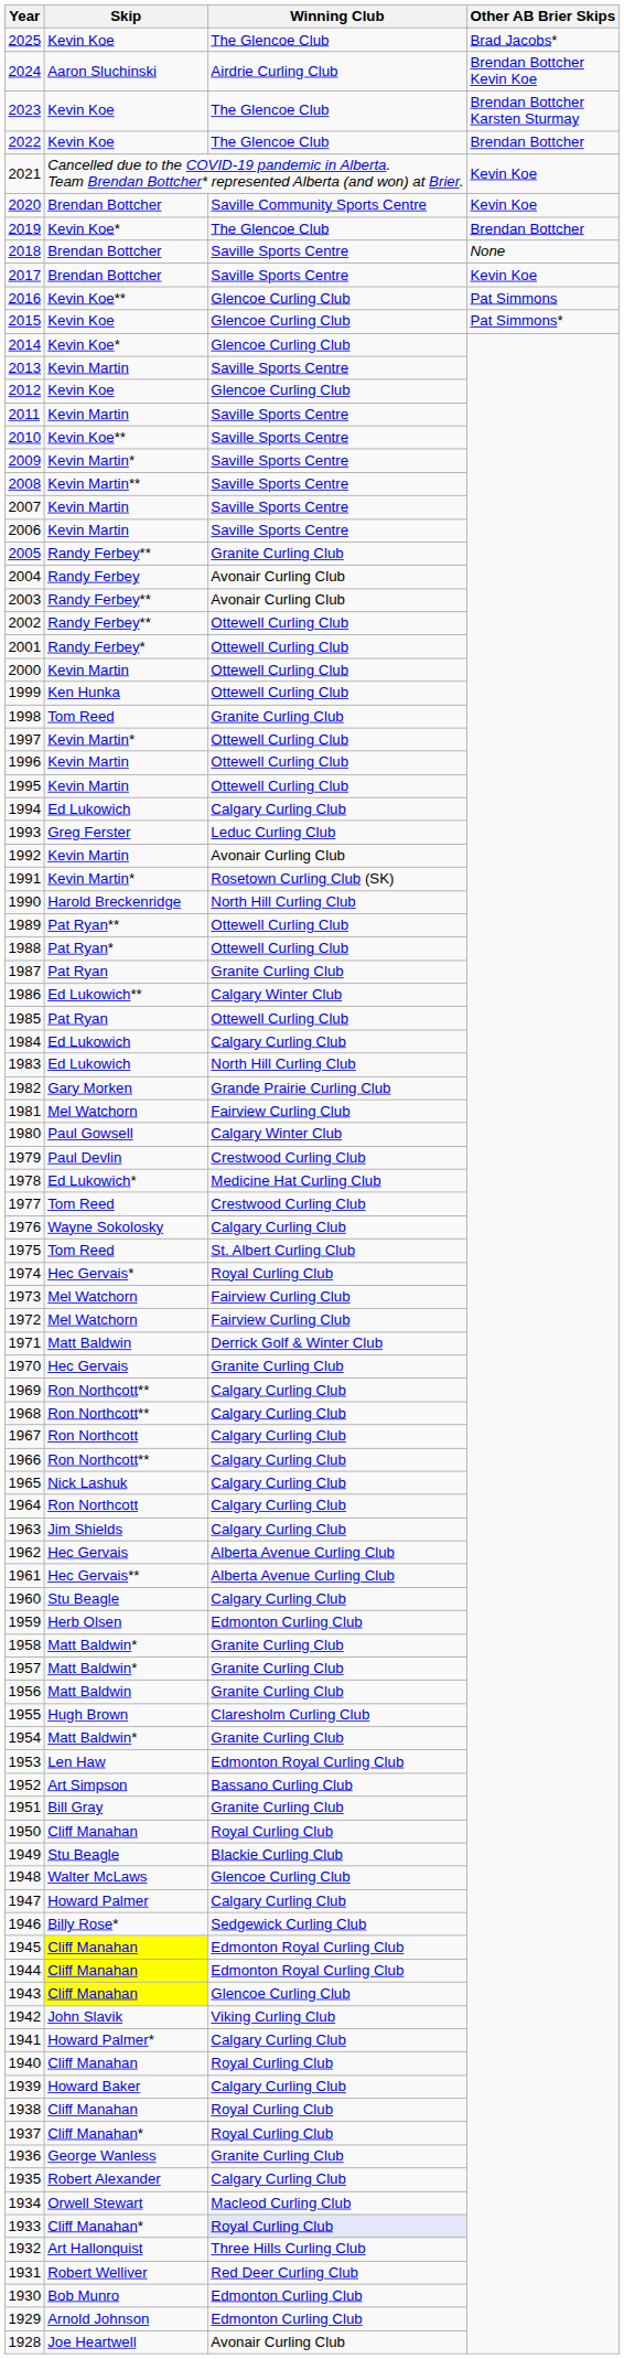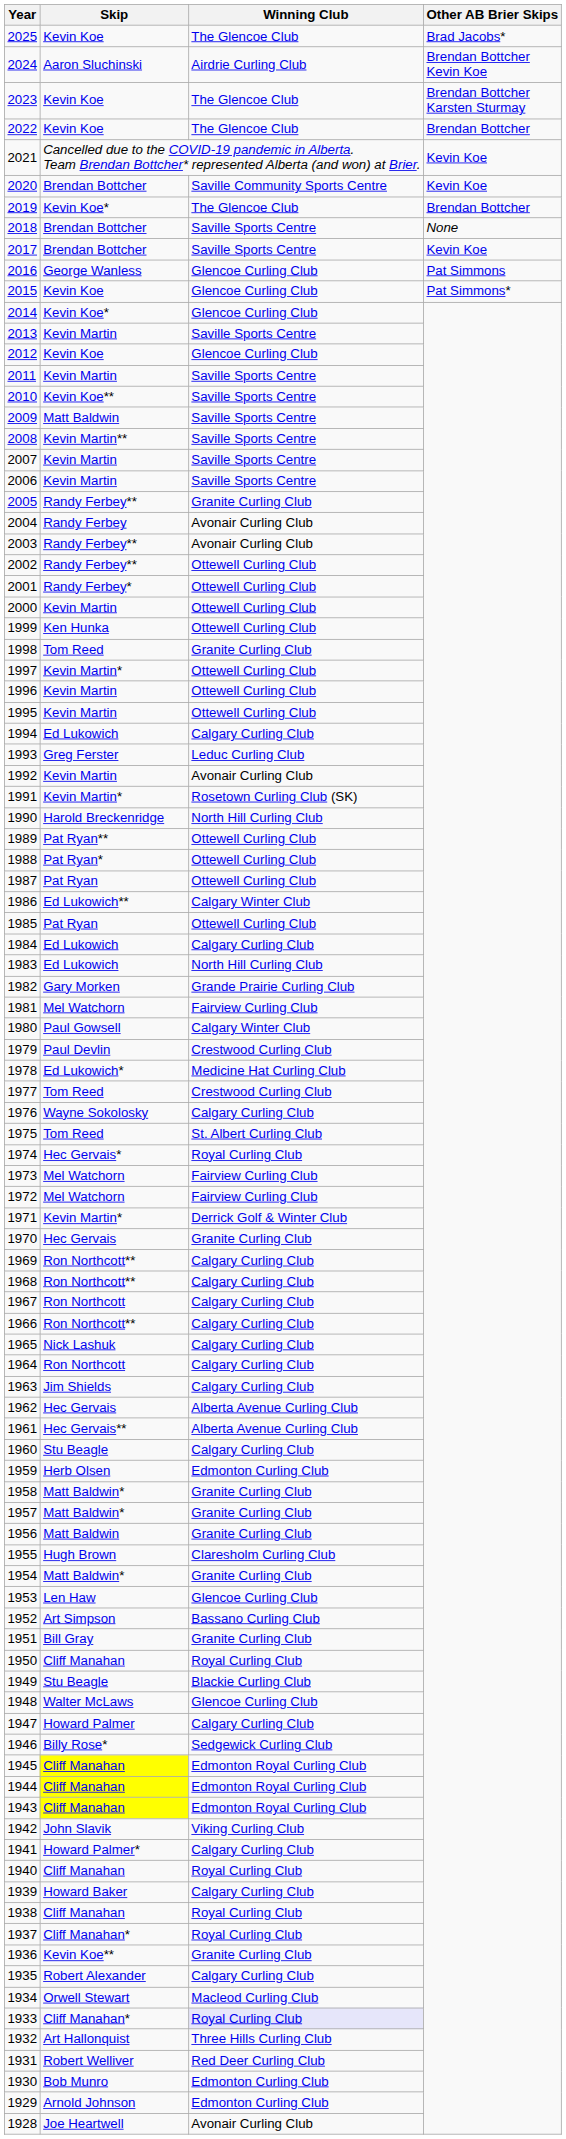 <table class="wikitable">
 <tr>
 <th scope="col">Year</th>
 <th scope="col">Skip</th>
 <th scope="col">Winning Club</th>
 <th scope="col">Other AB Brier Skips</th>
 </tr>
 <tr>
 <td><a href='#'>2025</a></td>
 <td><a href='#'>Kevin Koe</a></td>
 <td><a href='#'>The Glencoe Club</a></td>
 <td><a href='#'>Brad Jacobs</a>*</td>
 </tr>
 <tr>
 <td><a href='#'>2024</a></td>
 <td><a href='#'>Aaron Sluchinski</a></td>
 <td><a href='#'>Airdrie Curling Club</a></td>
 <td><a href='#'>Brendan Bottcher</a> <br> <a href='#'>Kevin Koe</a></td>
 </tr>
 <tr>
 <td><a href='#'>2023</a></td>
 <td><a href='#'>Kevin Koe</a></td>
 <td><a href='#'>The Glencoe Club</a></td>
 <td><a href='#'>Brendan Bottcher</a> <br> <a href='#'>Karsten Sturmay</a></td>
 </tr>
 <tr>
 <td><a href='#'>2022</a></td>
 <td><a href='#'>Kevin Koe</a></td>
 <td><a href='#'>The Glencoe Club</a></td>
 <td><a href='#'>Brendan Bottcher</a></td>
 </tr>
 <tr>
 <td>2021</td>
 <td colspan="2"><em>Cancelled due to the <a href='#'>COVID-19 pandemic in Alberta</a>.<br> Team <a href='#'>Brendan Bottcher</a>* represented Alberta (and won) at <a href='#'>Brier</a>.</em></td>
 <td><a href='#'>Kevin Koe</a></td>
 </tr>
 <tr>
 <td><a href='#'>2020</a></td>
 <td><a href='#'>Brendan Bottcher</a></td>
 <td><a href='#'>Saville Community Sports Centre</a></td>
 <td><a href='#'>Kevin Koe</a></td>
 </tr>
 <tr>
 <td><a href='#'>2019</a></td>
 <td><a href='#'>Kevin Koe</a>*</td>
 <td><a href='#'>The Glencoe Club</a></td>
 <td><a href='#'>Brendan Bottcher</a></td>
 </tr>
 <tr>
 <td><a href='#'>2018</a></td>
 <td><a href='#'>Brendan Bottcher</a></td>
 <td><a href='#'>Saville Sports Centre</a></td>
 <td><em>None</em></td>
 </tr>
 <tr>
 <td><a href='#'>2017</a></td>
 <td><a href='#'>Brendan Bottcher</a></td>
 <td><a href='#'>Saville Sports Centre</a></td>
 <td><a href='#'>Kevin Koe</a></td>
 </tr>
 <tr>
 <td><a href='#'>2016</a></td>
-<td><a href='#'>Kevin Koe</a>**</td>
+<td><a href='#'>George Wanless</a></td>
 <td><a href='#'>Glencoe Curling Club</a></td>
 <td><a href='#'>Pat Simmons</a></td>
 </tr>
 <tr>
 <td><a href='#'>2015</a></td>
 <td><a href='#'>Kevin Koe</a></td>
 <td><a href='#'>Glencoe Curling Club</a></td>
 <td><a href='#'>Pat Simmons</a>*</td>
 </tr>
 <tr>
 <td><a href='#'>2014</a></td>
 <td><a href='#'>Kevin Koe</a>*</td>
 <td><a href='#'>Glencoe Curling Club</a></td>
 </tr>
 <tr>
 <td><a href='#'>2013</a></td>
 <td><a href='#'>Kevin Martin</a></td>
 <td><a href='#'>Saville Sports Centre</a></td>
 </tr>
 <tr>
 <td><a href='#'>2012</a></td>
 <td><a href='#'>Kevin Koe</a></td>
 <td><a href='#'>Glencoe Curling Club</a></td>
 </tr>
 <tr>
 <td><a href='#'>2011</a></td>
 <td><a href='#'>Kevin Martin</a></td>
 <td><a href='#'>Saville Sports Centre</a></td>
 </tr>
 <tr>
 <td><a href='#'>2010</a></td>
 <td><a href='#'>Kevin Koe</a>**</td>
 <td><a href='#'>Saville Sports Centre</a></td>
 </tr>
 <tr>
 <td><a href='#'>2009</a></td>
-<td><a href='#'>Kevin Martin</a>*</td>
+<td><a href='#'>Matt Baldwin</a></td>
 <td><a href='#'>Saville Sports Centre</a></td>
 </tr>
 <tr>
 <td><a href='#'>2008</a></td>
 <td><a href='#'>Kevin Martin</a>**</td>
 <td><a href='#'>Saville Sports Centre</a></td>
 </tr>
 <tr>
 <td>2007</td>
 <td><a href='#'>Kevin Martin</a></td>
 <td><a href='#'>Saville Sports Centre</a></td>
 </tr>
 <tr>
 <td>2006</td>
 <td><a href='#'>Kevin Martin</a></td>
 <td><a href='#'>Saville Sports Centre</a></td>
 </tr>
 <tr>
 <td><a href='#'>2005</a></td>
 <td><a href='#'>Randy Ferbey</a>**</td>
 <td><a href='#'>Granite Curling Club</a></td>
 </tr>
 <tr>
 <td>2004</td>
 <td><a href='#'>Randy Ferbey</a></td>
 <td>Avonair Curling Club</td>
 </tr>
 <tr>
 <td>2003</td>
 <td><a href='#'>Randy Ferbey</a>**</td>
 <td>Avonair Curling Club</td>
 </tr>
 <tr>
 <td>2002</td>
 <td><a href='#'>Randy Ferbey</a>**</td>
 <td><a href='#'>Ottewell Curling Club</a></td>
 </tr>
 <tr>
 <td>2001</td>
 <td><a href='#'>Randy Ferbey</a>*</td>
 <td><a href='#'>Ottewell Curling Club</a></td>
 </tr>
 <tr>
 <td>2000</td>
 <td><a href='#'>Kevin Martin</a></td>
 <td><a href='#'>Ottewell Curling Club</a></td>
 </tr>
 <tr>
 <td>1999</td>
 <td><a href='#'>Ken Hunka</a></td>
 <td><a href='#'>Ottewell Curling Club</a></td>
 </tr>
 <tr>
 <td>1998</td>
 <td><a href='#'>Tom Reed</a></td>
 <td><a href='#'>Granite Curling Club</a></td>
 </tr>
 <tr>
 <td>1997</td>
 <td><a href='#'>Kevin Martin</a>*</td>
 <td><a href='#'>Ottewell Curling Club</a></td>
 </tr>
 <tr>
 <td>1996</td>
 <td><a href='#'>Kevin Martin</a></td>
 <td><a href='#'>Ottewell Curling Club</a></td>
 </tr>
 <tr>
 <td>1995</td>
 <td><a href='#'>Kevin Martin</a></td>
 <td><a href='#'>Ottewell Curling Club</a></td>
 </tr>
 <tr>
 <td>1994</td>
 <td><a href='#'>Ed Lukowich</a></td>
 <td><a href='#'>Calgary Curling Club</a></td>
 </tr>
 <tr>
 <td>1993</td>
 <td><a href='#'>Greg Ferster</a></td>
 <td><a href='#'>Leduc Curling Club</a></td>
 </tr>
 <tr>
 <td>1992</td>
 <td><a href='#'>Kevin Martin</a></td>
 <td>Avonair Curling Club</td>
 </tr>
 <tr>
 <td>1991</td>
 <td><a href='#'>Kevin Martin</a>*</td>
 <td><a href='#'>Rosetown Curling Club</a> (SK)</td>
 </tr>
 <tr>
 <td>1990</td>
 <td><a href='#'>Harold Breckenridge</a></td>
 <td><a href='#'>North Hill Curling Club</a></td>
 </tr>
 <tr>
 <td>1989</td>
 <td><a href='#'>Pat Ryan</a>**</td>
 <td><a href='#'>Ottewell Curling Club</a></td>
 </tr>
 <tr>
 <td>1988</td>
 <td><a href='#'>Pat Ryan</a>*</td>
 <td><a href='#'>Ottewell Curling Club</a></td>
 </tr>
 <tr>
 <td>1987</td>
 <td><a href='#'>Pat Ryan</a></td>
-<td><a href='#'>Granite Curling Club</a></td>
+<td><a href='#'>Ottewell Curling Club</a></td>
 </tr>
 <tr>
 <td>1986</td>
 <td><a href='#'>Ed Lukowich</a>**</td>
 <td><a href='#'>Calgary Winter Club</a></td>
 </tr>
 <tr>
 <td>1985</td>
 <td><a href='#'>Pat Ryan</a></td>
 <td><a href='#'>Ottewell Curling Club</a></td>
 </tr>
 <tr>
 <td>1984</td>
 <td><a href='#'>Ed Lukowich</a></td>
 <td><a href='#'>Calgary Curling Club</a></td>
 </tr>
 <tr>
 <td>1983</td>
 <td><a href='#'>Ed Lukowich</a></td>
 <td><a href='#'>North Hill Curling Club</a></td>
 </tr>
 <tr>
 <td>1982</td>
 <td><a href='#'>Gary Morken</a></td>
 <td><a href='#'>Grande Prairie Curling Club</a></td>
 </tr>
 <tr>
 <td>1981</td>
 <td><a href='#'>Mel Watchorn</a></td>
 <td><a href='#'>Fairview Curling Club</a></td>
 </tr>
 <tr>
 <td>1980</td>
 <td><a href='#'>Paul Gowsell</a></td>
 <td><a href='#'>Calgary Winter Club</a></td>
 </tr>
 <tr>
 <td>1979</td>
 <td><a href='#'>Paul Devlin</a></td>
 <td><a href='#'>Crestwood Curling Club</a></td>
 </tr>
 <tr>
 <td>1978</td>
 <td><a href='#'>Ed Lukowich</a>*</td>
 <td><a href='#'>Medicine Hat Curling Club</a></td>
 </tr>
 <tr>
 <td>1977</td>
 <td><a href='#'>Tom Reed</a></td>
 <td><a href='#'>Crestwood Curling Club</a></td>
 </tr>
 <tr>
 <td>1976</td>
 <td><a href='#'>Wayne Sokolosky</a></td>
 <td><a href='#'>Calgary Curling Club</a></td>
 </tr>
 <tr>
 <td>1975</td>
 <td><a href='#'>Tom Reed</a></td>
 <td><a href='#'>St. Albert Curling Club</a></td>
 </tr>
 <tr>
 <td>1974</td>
 <td><a href='#'>Hec Gervais</a>*</td>
 <td><a href='#'>Royal Curling Club</a></td>
 </tr>
 <tr>
 <td>1973</td>
 <td><a href='#'>Mel Watchorn</a></td>
 <td><a href='#'>Fairview Curling Club</a></td>
 </tr>
 <tr>
 <td>1972</td>
 <td><a href='#'>Mel Watchorn</a></td>
 <td><a href='#'>Fairview Curling Club</a></td>
 </tr>
 <tr>
 <td>1971</td>
-<td><a href='#'>Matt Baldwin</a></td>
+<td><a href='#'>Kevin Martin</a>*</td>
 <td><a href='#'>Derrick Golf & Winter Club</a></td>
 </tr>
 <tr>
 <td>1970</td>
 <td><a href='#'>Hec Gervais</a></td>
 <td><a href='#'>Granite Curling Club</a></td>
 </tr>
 <tr>
 <td>1969</td>
 <td><a href='#'>Ron Northcott</a>**</td>
 <td><a href='#'>Calgary Curling Club</a></td>
 </tr>
 <tr>
 <td>1968</td>
 <td><a href='#'>Ron Northcott</a>**</td>
 <td><a href='#'>Calgary Curling Club</a></td>
 </tr>
 <tr>
 <td>1967</td>
 <td><a href='#'>Ron Northcott</a></td>
 <td><a href='#'>Calgary Curling Club</a></td>
 </tr>
 <tr>
 <td>1966</td>
 <td><a href='#'>Ron Northcott</a>**</td>
 <td><a href='#'>Calgary Curling Club</a></td>
 </tr>
 <tr>
 <td>1965</td>
 <td><a href='#'>Nick Lashuk</a></td>
 <td><a href='#'>Calgary Curling Club</a></td>
 </tr>
 <tr>
 <td>1964</td>
 <td><a href='#'>Ron Northcott</a></td>
 <td><a href='#'>Calgary Curling Club</a></td>
 </tr>
 <tr>
 <td>1963</td>
 <td><a href='#'>Jim Shields</a></td>
 <td><a href='#'>Calgary Curling Club</a></td>
 </tr>
 <tr>
 <td>1962</td>
 <td><a href='#'>Hec Gervais</a></td>
 <td><a href='#'>Alberta Avenue Curling Club</a></td>
 </tr>
 <tr>
 <td>1961</td>
 <td><a href='#'>Hec Gervais</a>**</td>
 <td><a href='#'>Alberta Avenue Curling Club</a></td>
 </tr>
 <tr>
 <td>1960</td>
 <td><a href='#'>Stu Beagle</a></td>
 <td><a href='#'>Calgary Curling Club</a></td>
 </tr>
 <tr>
 <td>1959</td>
 <td><a href='#'>Herb Olsen</a></td>
 <td><a href='#'>Edmonton Curling Club</a></td>
 </tr>
 <tr>
 <td>1958</td>
 <td><a href='#'>Matt Baldwin</a>*</td>
 <td><a href='#'>Granite Curling Club</a></td>
 </tr>
 <tr>
 <td>1957</td>
 <td><a href='#'>Matt Baldwin</a>*</td>
 <td><a href='#'>Granite Curling Club</a></td>
 </tr>
 <tr>
 <td>1956</td>
 <td><a href='#'>Matt Baldwin</a></td>
 <td><a href='#'>Granite Curling Club</a></td>
 </tr>
 <tr>
 <td>1955</td>
 <td><a href='#'>Hugh Brown</a></td>
 <td><a href='#'>Claresholm Curling Club</a></td>
 </tr>
 <tr>
 <td>1954</td>
 <td><a href='#'>Matt Baldwin</a>*</td>
 <td><a href='#'>Granite Curling Club</a></td>
 </tr>
 <tr>
 <td>1953</td>
 <td><a href='#'>Len Haw</a></td>
-<td><a href='#'>Edmonton Royal Curling Club</a></td>
+<td><a href='#'>Glencoe Curling Club</a></td>
 </tr>
 <tr>
 <td>1952</td>
 <td><a href='#'>Art Simpson</a></td>
 <td><a href='#'>Bassano Curling Club</a></td>
 </tr>
 <tr>
 <td>1951</td>
 <td><a href='#'>Bill Gray</a></td>
 <td><a href='#'>Granite Curling Club</a></td>
 </tr>
 <tr>
 <td>1950</td>
 <td><a href='#'>Cliff Manahan</a></td>
 <td><a href='#'>Royal Curling Club</a></td>
 </tr>
 <tr>
 <td>1949</td>
 <td><a href='#'>Stu Beagle</a></td>
 <td><a href='#'>Blackie Curling Club</a></td>
 </tr>
 <tr>
 <td>1948</td>
 <td><a href='#'>Walter McLaws</a></td>
 <td><a href='#'>Glencoe Curling Club</a></td>
 </tr>
 <tr>
 <td>1947</td>
 <td><a href='#'>Howard Palmer</a></td>
 <td><a href='#'>Calgary Curling Club</a></td>
 </tr>
 <tr>
 <td>1946</td>
 <td><a href='#'>Billy Rose</a>*</td>
 <td><a href='#'>Sedgewick Curling Club</a></td>
 </tr>
 <tr>
 <td>1945</td>
 <td bgcolor="#ffff00"><a href='#'>Cliff Manahan</a></td>
 <td><a href='#'>Edmonton Royal Curling Club</a></td>
 </tr>
 <tr>
 <td>1944</td>
 <td bgcolor="#ffff00"><a href='#'>Cliff Manahan</a></td>
 <td><a href='#'>Edmonton Royal Curling Club</a></td>
 </tr>
 <tr>
 <td>1943</td>
 <td bgcolor="#ffff00"><a href='#'>Cliff Manahan</a></td>
-<td><a href='#'>Glencoe Curling Club</a></td>
+<td><a href='#'>Edmonton Royal Curling Club</a></td>
 </tr>
 <tr>
 <td>1942</td>
 <td><a href='#'>John Slavik</a></td>
 <td><a href='#'>Viking Curling Club</a></td>
 </tr>
 <tr>
 <td>1941</td>
 <td><a href='#'>Howard Palmer</a>*</td>
 <td><a href='#'>Calgary Curling Club</a></td>
 </tr>
 <tr>
 <td>1940</td>
 <td><a href='#'>Cliff Manahan</a></td>
 <td><a href='#'>Royal Curling Club</a></td>
 </tr>
 <tr>
 <td>1939</td>
 <td><a href='#'>Howard Baker</a></td>
 <td><a href='#'>Calgary Curling Club</a></td>
 </tr>
 <tr>
 <td>1938</td>
 <td><a href='#'>Cliff Manahan</a></td>
 <td><a href='#'>Royal Curling Club</a></td>
 </tr>
 <tr>
 <td>1937</td>
 <td><a href='#'>Cliff Manahan</a>*</td>
 <td><a href='#'>Royal Curling Club</a></td>
 </tr>
 <tr>
 <td>1936</td>
-<td><a href='#'>George Wanless</a></td>
+<td><a href='#'>Kevin Koe</a>**</td>
 <td><a href='#'>Granite Curling Club</a></td>
 </tr>
 <tr>
 <td>1935</td>
 <td><a href='#'>Robert Alexander</a></td>
 <td><a href='#'>Calgary Curling Club</a></td>
 </tr>
 <tr>
 <td>1934</td>
 <td><a href='#'>Orwell Stewart</a></td>
 <td><a href='#'>Macleod Curling Club</a></td>
 </tr>
 <tr>
 <td>1933</td>
 <td><a href='#'>Cliff Manahan</a>*</td>
 <td style="background: lavender;"><a href='#'>Royal Curling Club</a></td>
 </tr>
 <tr>
 <td>1932</td>
 <td><a href='#'>Art Hallonquist</a></td>
 <td><a href='#'>Three Hills Curling Club</a></td>
 </tr>
 <tr>
 <td>1931</td>
 <td><a href='#'>Robert Welliver</a></td>
 <td><a href='#'>Red Deer Curling Club</a></td>
 </tr>
 <tr>
 <td>1930</td>
 <td><a href='#'>Bob Munro</a></td>
 <td><a href='#'>Edmonton Curling Club</a></td>
 </tr>
 <tr>
 <td>1929</td>
 <td><a href='#'>Arnold Johnson</a></td>
 <td><a href='#'>Edmonton Curling Club</a></td>
 </tr>
 <tr>
 <td>1928</td>
 <td><a href='#'>Joe Heartwell</a></td>
 <td>Avonair Curling Club</td>
 </tr>
 </table>
